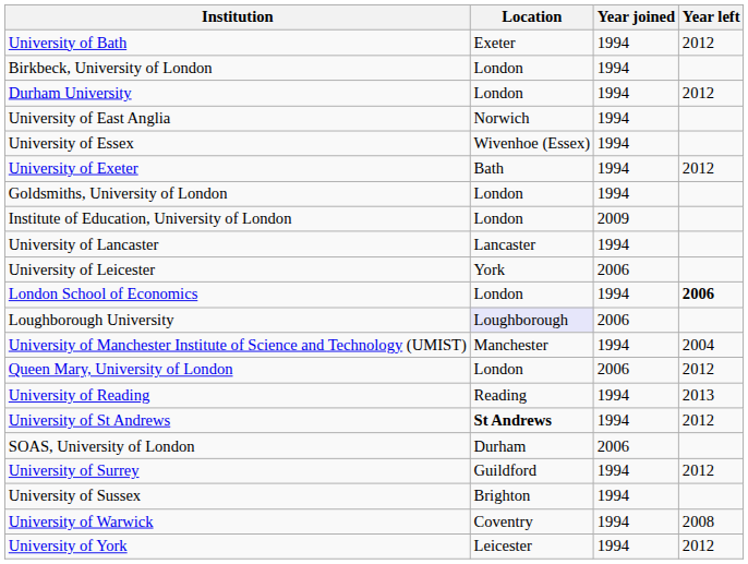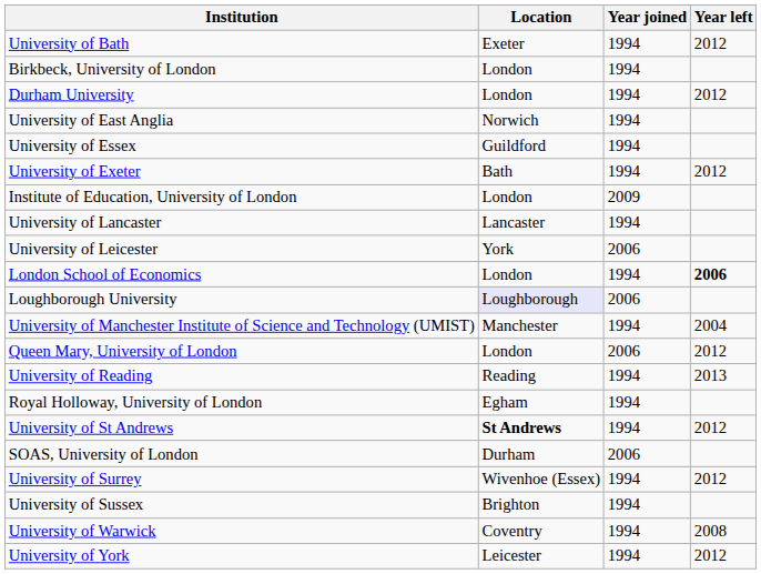 <table class="sortable wikitable">
 <tr>
 <th>Institution</th>
 <th>Location</th>
 <th>Year joined</th>
 <th>Year left</th>
 </tr>
 <tr>
 <td><a href='#'>University of Bath</a></td>
 <td>Exeter</td>
 <td>1994</td>
 <td>2012</td>
 </tr>
 <tr>
 <td>Birkbeck, University of London</td>
 <td>London</td>
 <td>1994</td>
 <td></td>
 </tr>
 <tr>
 <td><a href='#'>Durham University</a></td>
 <td>London</td>
 <td>1994</td>
 <td>2012</td>
 </tr>
 <tr>
 <td>University of East Anglia</td>
 <td>Norwich</td>
 <td>1994</td>
 <td></td>
 </tr>
 <tr>
 <td>University of Essex</td>
-<td>Wivenhoe (Essex)</td>
+<td>Guildford</td>
 <td>1994</td>
 <td></td>
 </tr>
 <tr>
 <td><a href='#'>University of Exeter</a></td>
 <td>Bath</td>
 <td>1994</td>
 <td>2012</td>
-</tr>
-<tr>
-<td>Goldsmiths, University of London</td>
-<td>London</td>
-<td>1994</td>
-<td></td>
 </tr>
 <tr>
 <td>Institute of Education, University of London</td>
 <td>London</td>
 <td>2009</td>
 <td></td>
 </tr>
 <tr>
 <td>University of Lancaster</td>
 <td>Lancaster</td>
 <td>1994</td>
 <td></td>
 </tr>
 <tr>
 <td>University of Leicester</td>
 <td>York</td>
 <td>2006</td>
 <td></td>
 </tr>
 <tr>
 <td><a href='#'>London School of Economics</a></td>
 <td>London</td>
 <td>1994</td>
 <td><strong>2006</strong></td>
 </tr>
 <tr>
 <td>Loughborough University</td>
 <td style="background: lavender;">Loughborough</td>
 <td>2006</td>
 <td></td>
 </tr>
 <tr>
 <td><a href='#'>University of Manchester Institute of Science and Technology</a> (UMIST)</td>
 <td>Manchester</td>
 <td>1994</td>
 <td>2004</td>
 </tr>
 <tr>
 <td><a href='#'>Queen Mary, University of London</a></td>
 <td>London</td>
 <td>2006</td>
 <td>2012</td>
 </tr>
 <tr>
 <td><a href='#'>University of Reading</a></td>
 <td>Reading</td>
 <td>1994</td>
 <td>2013</td>
 </tr>
 <tr>
+<td>Royal Holloway, University of London</td>
+<td>Egham</td>
+<td>1994</td>
+<td></td>
+</tr>
+<tr>
 <td><a href='#'>University of St Andrews</a></td>
 <td><strong>St Andrews</strong></td>
 <td>1994</td>
 <td>2012</td>
 </tr>
 <tr>
 <td>SOAS, University of London</td>
 <td>Durham</td>
 <td>2006</td>
 <td></td>
 </tr>
 <tr>
 <td><a href='#'>University of Surrey</a></td>
-<td>Guildford</td>
+<td>Wivenhoe (Essex)</td>
 <td>1994</td>
 <td>2012</td>
 </tr>
 <tr>
 <td>University of Sussex</td>
 <td>Brighton</td>
 <td>1994</td>
 <td></td>
 </tr>
 <tr>
 <td><a href='#'>University of Warwick</a></td>
 <td>Coventry</td>
 <td>1994</td>
 <td>2008</td>
 </tr>
 <tr>
 <td><a href='#'>University of York</a></td>
 <td>Leicester</td>
 <td>1994</td>
 <td>2012</td>
 </tr>
 </table>
